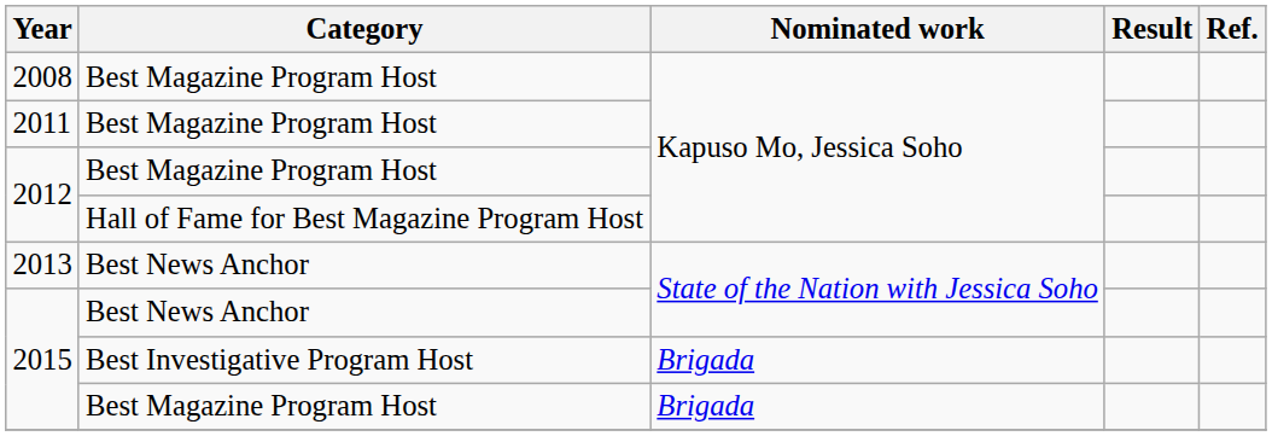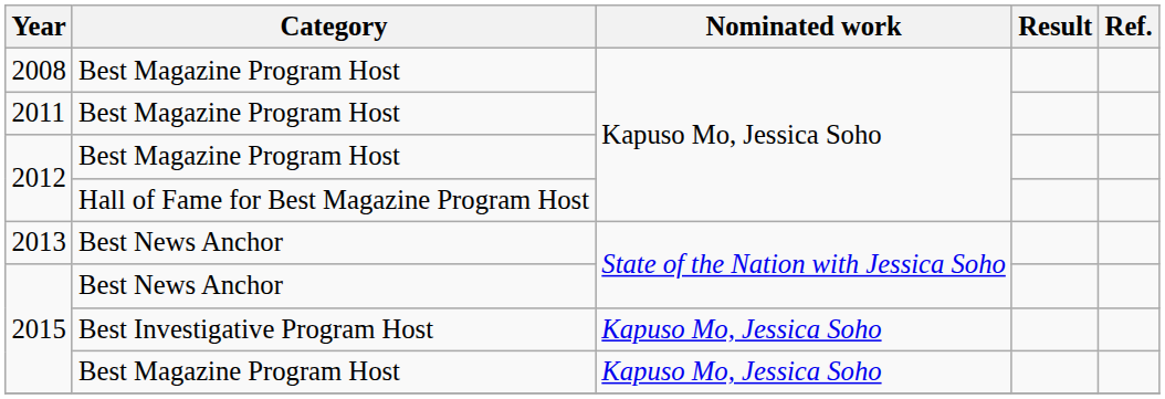 <table class="wikitable plainrowheaders sortable">
 <tr>
 <th>Year</th>
 <th>Category</th>
 <th>Nominated work</th>
 <th>Result</th>
 <th>Ref.</th>
 </tr>
 <tr>
 <td>2008</td>
 <td>Best Magazine Program Host</td>
 <td rowspan='4'>Kapuso Mo, Jessica Soho</td>
 <td></td>
 <td></td>
 </tr>
 <tr>
 <td>2011</td>
 <td>Best Magazine Program Host</td>
 <td></td>
 <td></td>
 </tr>
 <tr>
 <td rowspan='2'>2012</td>
 <td>Best Magazine Program Host</td>
 <td></td>
 <td></td>
 </tr>
 <tr>
 <td>Hall of Fame for Best Magazine Program Host</td>
 <td></td>
 <td></td>
 </tr>
 <tr>
 <td>2013</td>
 <td>Best News Anchor</td>
 <td rowspan='2'><em><a href='#'>State of the Nation with Jessica Soho</a></em></td>
 <td></td>
 <td></td>
 </tr>
 <tr>
 <td rowspan='3'>2015</td>
 <td>Best News Anchor</td>
 <td></td>
 <td></td>
 </tr>
 <tr>
 <td>Best Investigative Program Host</td>
-<td><em><a href='#'>Brigada</a></em></td>
+<td><em><a href='#'>Kapuso Mo, Jessica Soho</a></em></td>
 <td></td>
 <td></td>
 </tr>
 <tr>
 <td>Best Magazine Program Host</td>
-<td><em><a href='#'>Brigada</a></em></td>
+<td><em><a href='#'>Kapuso Mo, Jessica Soho</a></em></td>
 <td></td>
 <td></td>
 </tr>
 <tr>
 </tr>
 </table>
